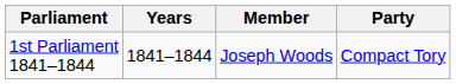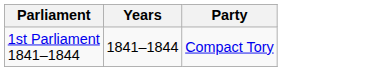 <table class="wikitable">
 <tr>
 <th>Parliament</th>
 <th>Years</th>
-<th>Member</th>
 <th>Party</th>
 </tr>
 <tr>
 <td><a href='#'>1st Parliament</a><br>1841–1844</td>
 <td>1841–1844</td>
-<td><a href='#'>Joseph Woods</a></td>
 <td><a href='#'>Compact Tory</a></td>
 </tr>
 </table>
